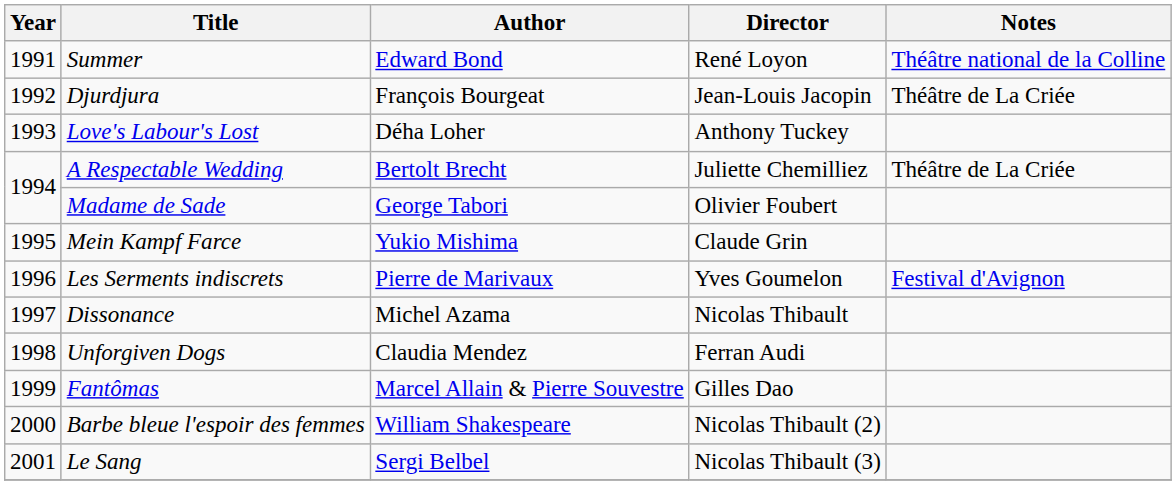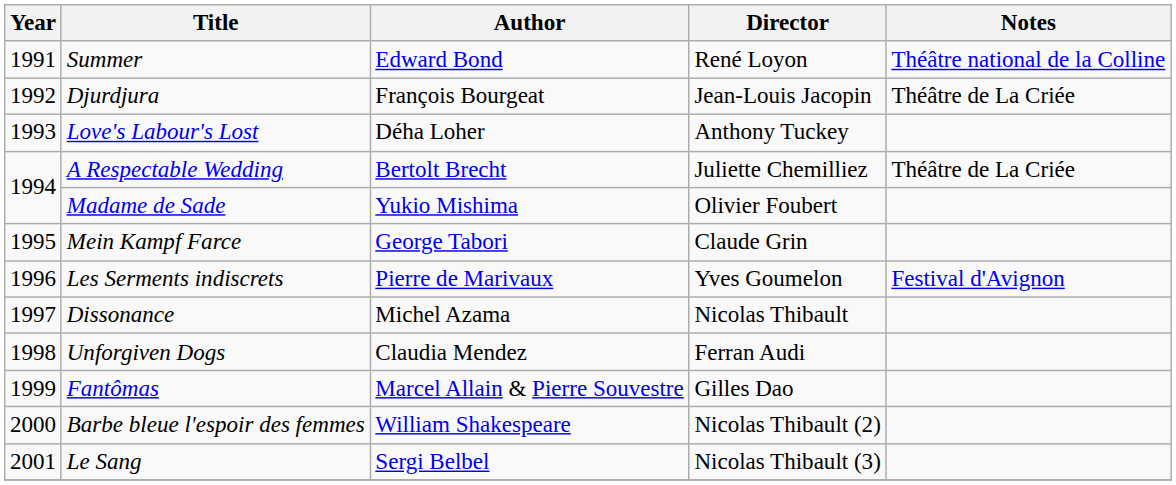 <table class="wikitable">
 <tr>
 <th>Year</th>
 <th>Title</th>
 <th>Author</th>
 <th>Director</th>
 <th>Notes</th>
 </tr>
 <tr>
 <td rowspan=1>1991</td>
 <td><em>Summer</em></td>
 <td><a href='#'>Edward Bond</a></td>
 <td>René Loyon</td>
 <td><a href='#'>Théâtre national de la Colline</a></td>
 </tr>
 <tr>
 <td rowspan=1>1992</td>
 <td><em>Djurdjura</em></td>
 <td>François Bourgeat</td>
 <td>Jean-Louis Jacopin</td>
 <td>Théâtre de La Criée</td>
 </tr>
 <tr>
 <td rowspan=1>1993</td>
 <td><em><a href='#'>Love's Labour's Lost</a></em></td>
 <td>Déha Loher</td>
 <td>Anthony Tuckey</td>
 <td></td>
 </tr>
 <tr>
 <td rowspan=2>1994</td>
 <td><em><a href='#'>A Respectable Wedding</a></em></td>
 <td><a href='#'>Bertolt Brecht</a></td>
 <td>Juliette Chemilliez</td>
 <td>Théâtre de La Criée</td>
 </tr>
 <tr>
 <td><em><a href='#'>Madame de Sade</a></em></td>
-<td><a href='#'>George Tabori</a></td>
+<td><a href='#'>Yukio Mishima</a></td>
 <td>Olivier Foubert</td>
 <td></td>
 </tr>
 <tr>
 <td rowspan=1>1995</td>
 <td><em>Mein Kampf Farce</em></td>
-<td><a href='#'>Yukio Mishima</a></td>
+<td><a href='#'>George Tabori</a></td>
 <td>Claude Grin</td>
 <td></td>
 </tr>
 <tr>
 <td rowspan=1>1996</td>
 <td><em>Les Serments indiscrets</em></td>
 <td><a href='#'>Pierre de Marivaux</a></td>
 <td>Yves Goumelon</td>
 <td><a href='#'>Festival d'Avignon</a></td>
 </tr>
 <tr>
 <td rowspan=1>1997</td>
 <td><em>Dissonance</em></td>
 <td>Michel Azama</td>
 <td>Nicolas Thibault</td>
 <td></td>
 </tr>
 <tr>
 <td rowspan=1>1998</td>
 <td><em>Unforgiven Dogs</em></td>
 <td>Claudia Mendez</td>
 <td>Ferran Audi</td>
 <td></td>
 </tr>
 <tr>
 <td rowspan=1>1999</td>
 <td><em><a href='#'>Fantômas</a></em></td>
 <td><a href='#'>Marcel Allain</a> & <a href='#'>Pierre Souvestre</a></td>
 <td>Gilles Dao</td>
 <td></td>
 </tr>
 <tr>
 <td rowspan=1>2000</td>
 <td><em>Barbe bleue l'espoir des femmes</em></td>
 <td><a href='#'>William Shakespeare</a></td>
 <td>Nicolas Thibault (2)</td>
 <td></td>
 </tr>
 <tr>
 <td rowspan=1>2001</td>
 <td><em>Le Sang</em></td>
 <td><a href='#'>Sergi Belbel</a></td>
 <td>Nicolas Thibault (3)</td>
 <td></td>
 </tr>
 <tr>
 </tr>
 </table>
